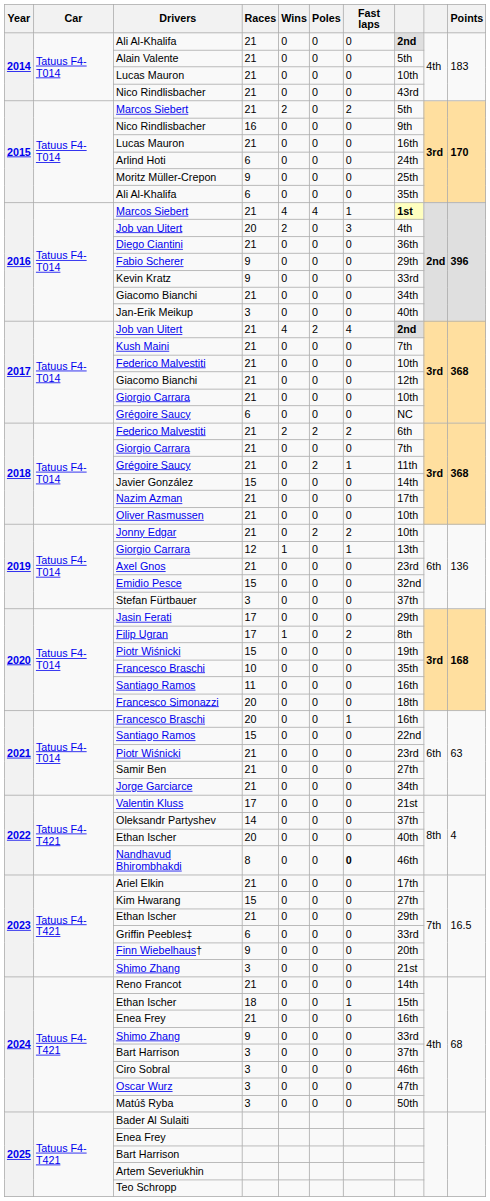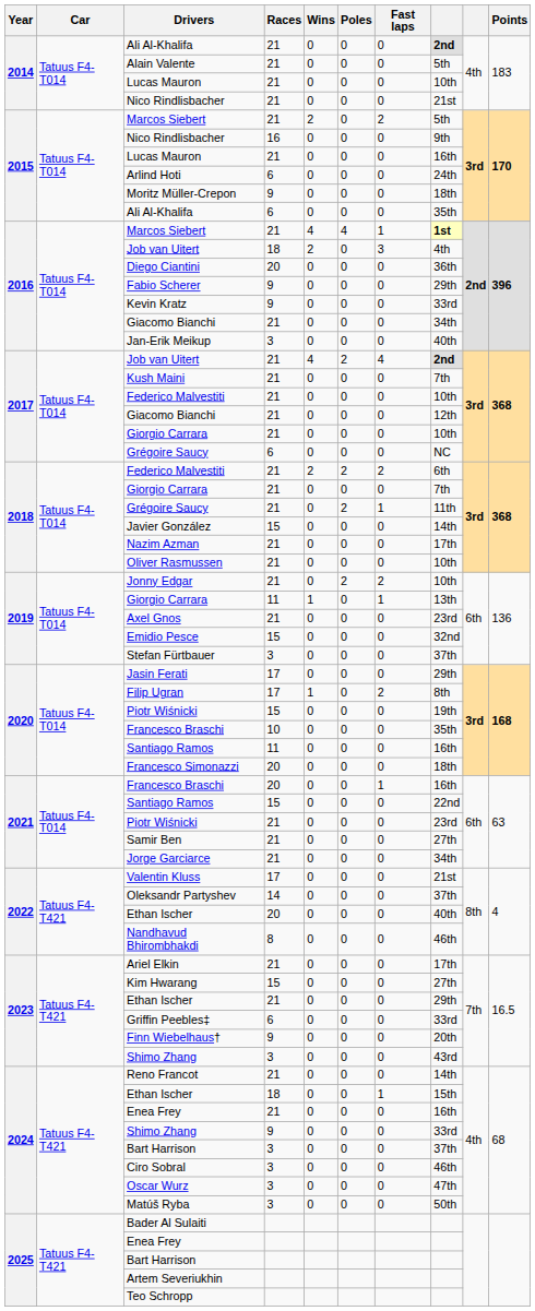 <table class="wikitable" style="font-size:85%">
 <tr>
 <th>Year</th>
 <th>Car</th>
 <th>Drivers</th>
 <th>Races</th>
 <th>Wins</th>
 <th>Poles</th>
 <th>Fast laps</th>
 <th></th>
 <th></th>
 <th>Points</th>
 </tr>
 <tr>
 <th rowspan=4><a href='#'>2014</a></th>
 <td rowspan=4><a href='#'>Tatuus F4-T014</a></td>
 <td> Ali Al-Khalifa</td>
 <td>21</td>
 <td>0</td>
 <td>0</td>
 <td>0</td>
 <td style="background:#DFDFDF;"><strong>2nd</strong></td>
 <td rowspan=4>4th</td>
 <td rowspan=4>183</td>
 </tr>
 <tr>
 <td> Alain Valente</td>
 <td>21</td>
 <td>0</td>
 <td>0</td>
 <td>0</td>
 <td>5th</td>
 </tr>
 <tr>
 <td> Lucas Mauron</td>
 <td>21</td>
 <td>0</td>
 <td>0</td>
 <td>0</td>
 <td>10th</td>
 </tr>
 <tr>
 <td> Nico Rindlisbacher</td>
 <td>21</td>
 <td>0</td>
 <td>0</td>
 <td>0</td>
-<td>43rd</td>
+<td>21st</td>
 </tr>
 <tr>
 <th rowspan=6><a href='#'>2015</a></th>
 <td rowspan=6><a href='#'>Tatuus F4-T014</a></td>
 <td> <a href='#'>Marcos Siebert</a></td>
 <td>21</td>
 <td>2</td>
 <td>0</td>
 <td>2</td>
 <td>5th</td>
 <td rowspan=6 style="background:#FFDF9F;"><strong>3rd</strong></td>
 <td rowspan=6 style="background:#FFDF9F;"><strong>170</strong></td>
 </tr>
 <tr>
 <td> Nico Rindlisbacher</td>
 <td>16</td>
 <td>0</td>
 <td>0</td>
 <td>0</td>
 <td>9th</td>
 </tr>
 <tr>
 <td> Lucas Mauron</td>
 <td>21</td>
 <td>0</td>
 <td>0</td>
 <td>0</td>
 <td>16th</td>
 </tr>
 <tr>
 <td> Arlind Hoti</td>
 <td>6</td>
 <td>0</td>
 <td>0</td>
 <td>0</td>
 <td>24th</td>
 </tr>
 <tr>
 <td> Moritz Müller-Crepon</td>
 <td>9</td>
 <td>0</td>
 <td>0</td>
 <td>0</td>
-<td>25th</td>
+<td>18th</td>
 </tr>
 <tr>
 <td> Ali Al-Khalifa</td>
 <td>6</td>
 <td>0</td>
 <td>0</td>
 <td>0</td>
 <td>35th</td>
 </tr>
 <tr>
 <th rowspan=7><a href='#'>2016</a></th>
 <td rowspan=7><a href='#'>Tatuus F4-T014</a></td>
 <td> <a href='#'>Marcos Siebert</a></td>
 <td>21</td>
 <td>4</td>
 <td>4</td>
 <td>1</td>
 <td style="background:#FFFFBF;"><strong>1st</strong></td>
 <td rowspan=7 style="background:#DFDFDF;"><strong>2nd</strong></td>
 <td rowspan=7 style="background:#DFDFDF;"><strong>396</strong></td>
 </tr>
 <tr>
 <td> <a href='#'>Job van Uitert</a></td>
-<td>20</td>
+<td>18</td>
 <td>2</td>
 <td>0</td>
 <td>3</td>
 <td>4th</td>
 </tr>
 <tr>
 <td> <a href='#'>Diego Ciantini</a></td>
-<td>21</td>
+<td>20</td>
 <td>0</td>
 <td>0</td>
 <td>0</td>
 <td>36th</td>
 </tr>
 <tr>
 <td> <a href='#'>Fabio Scherer</a></td>
 <td>9</td>
 <td>0</td>
 <td>0</td>
 <td>0</td>
 <td>29th</td>
 </tr>
 <tr>
 <td> Kevin Kratz</td>
 <td>9</td>
 <td>0</td>
 <td>0</td>
 <td>0</td>
 <td>33rd</td>
 </tr>
 <tr>
 <td> Giacomo Bianchi</td>
 <td>21</td>
 <td>0</td>
 <td>0</td>
 <td>0</td>
 <td>34th</td>
 </tr>
 <tr>
 <td> Jan-Erik Meikup</td>
 <td>3</td>
 <td>0</td>
 <td>0</td>
 <td>0</td>
 <td>40th</td>
 </tr>
 <tr>
 <th rowspan=6><a href='#'>2017</a></th>
 <td rowspan=6><a href='#'>Tatuus F4-T014</a></td>
 <td> <a href='#'>Job van Uitert</a></td>
 <td>21</td>
 <td>4</td>
 <td>2</td>
 <td>4</td>
 <td style="background:#DFDFDF;"><strong>2nd</strong></td>
 <td rowspan=6 style="background:#FFDF9F;"><strong>3rd</strong></td>
 <td rowspan=6 style="background:#FFDF9F;"><strong>368</strong></td>
 </tr>
 <tr>
 <td> <a href='#'>Kush Maini</a></td>
 <td>21</td>
 <td>0</td>
 <td>0</td>
 <td>0</td>
 <td>7th</td>
 </tr>
 <tr>
 <td> <a href='#'>Federico Malvestiti</a></td>
 <td>21</td>
 <td>0</td>
 <td>0</td>
 <td>0</td>
 <td>10th</td>
 </tr>
 <tr>
 <td> Giacomo Bianchi</td>
 <td>21</td>
 <td>0</td>
 <td>0</td>
 <td>0</td>
 <td>12th</td>
 </tr>
 <tr>
 <td> <a href='#'>Giorgio Carrara</a></td>
 <td>21</td>
 <td>0</td>
 <td>0</td>
 <td>0</td>
 <td>10th</td>
 </tr>
 <tr>
 <td> <a href='#'>Grégoire Saucy</a></td>
 <td>6</td>
 <td>0</td>
 <td>0</td>
 <td>0</td>
 <td>NC</td>
 </tr>
 <tr>
 <th rowspan=6><a href='#'>2018</a></th>
 <td rowspan=6><a href='#'>Tatuus F4-T014</a></td>
 <td> <a href='#'>Federico Malvestiti</a></td>
 <td>21</td>
 <td>2</td>
 <td>2</td>
 <td>2</td>
 <td>6th</td>
 <td rowspan=6 style="background:#FFDF9F;"><strong>3rd</strong></td>
 <td rowspan=6 style="background:#FFDF9F;"><strong>368</strong></td>
 </tr>
 <tr>
 <td> <a href='#'>Giorgio Carrara</a></td>
 <td>21</td>
 <td>0</td>
 <td>0</td>
 <td>0</td>
 <td>7th</td>
 </tr>
 <tr>
 <td> <a href='#'>Grégoire Saucy</a></td>
 <td>21</td>
 <td>0</td>
 <td>2</td>
 <td>1</td>
 <td>11th</td>
 </tr>
 <tr>
 <td> Javier González</td>
 <td>15</td>
 <td>0</td>
 <td>0</td>
 <td>0</td>
 <td>14th</td>
 </tr>
 <tr>
 <td> <a href='#'>Nazim Azman</a></td>
 <td>21</td>
 <td>0</td>
 <td>0</td>
 <td>0</td>
 <td>17th</td>
 </tr>
 <tr>
 <td> <a href='#'>Oliver Rasmussen</a></td>
 <td>21</td>
 <td>0</td>
 <td>0</td>
 <td>0</td>
 <td>10th</td>
 </tr>
 <tr>
 <th rowspan="5"><a href='#'>2019</a></th>
 <td rowspan="5"><a href='#'>Tatuus F4-T014</a></td>
 <td> <a href='#'>Jonny Edgar</a></td>
 <td>21</td>
 <td>0</td>
 <td>2</td>
 <td>2</td>
 <td>10th</td>
 <td rowspan=5>6th</td>
 <td rowspan=5>136</td>
 </tr>
 <tr>
 <td> <a href='#'>Giorgio Carrara</a></td>
-<td>12</td>
+<td>11</td>
 <td>1</td>
 <td>0</td>
 <td>1</td>
 <td>13th</td>
 </tr>
 <tr>
 <td> <a href='#'>Axel Gnos</a></td>
 <td>21</td>
 <td>0</td>
 <td>0</td>
 <td>0</td>
 <td>23rd</td>
 </tr>
 <tr>
 <td> <a href='#'>Emidio Pesce</a></td>
 <td>15</td>
 <td>0</td>
 <td>0</td>
 <td>0</td>
 <td>32nd</td>
 </tr>
 <tr>
 <td> Stefan Fürtbauer</td>
 <td>3</td>
 <td>0</td>
 <td>0</td>
 <td>0</td>
 <td>37th</td>
 </tr>
 <tr>
 <th rowspan="6"><a href='#'>2020</a></th>
 <td rowspan="6"><a href='#'>Tatuus F4-T014</a></td>
 <td> <a href='#'>Jasin Ferati</a></td>
 <td>17</td>
 <td>0</td>
 <td>0</td>
 <td>0</td>
 <td>29th</td>
 <td rowspan="6" style="background:#FFDF9F;"><strong>3rd</strong></td>
 <td rowspan="6" style="background:#FFDF9F;"><strong>168</strong></td>
 </tr>
 <tr>
 <td> <a href='#'>Filip Ugran</a></td>
 <td>17</td>
 <td>1</td>
 <td>0</td>
 <td>2</td>
 <td>8th</td>
 </tr>
 <tr>
 <td> <a href='#'>Piotr Wiśnicki</a></td>
 <td>15</td>
 <td>0</td>
 <td>0</td>
 <td>0</td>
 <td>19th</td>
 </tr>
 <tr>
 <td> <a href='#'>Francesco Braschi</a></td>
 <td>10</td>
 <td>0</td>
 <td>0</td>
 <td>0</td>
 <td>35th</td>
 </tr>
 <tr>
 <td> <a href='#'>Santiago Ramos</a></td>
 <td>11</td>
 <td>0</td>
 <td>0</td>
 <td>0</td>
 <td>16th</td>
 </tr>
 <tr>
 <td> <a href='#'>Francesco Simonazzi</a></td>
 <td>20</td>
 <td>0</td>
 <td>0</td>
 <td>0</td>
 <td>18th</td>
 </tr>
 <tr>
 <th rowspan="5"><a href='#'>2021</a></th>
 <td rowspan="5"><a href='#'>Tatuus F4-T014</a></td>
 <td> <a href='#'>Francesco Braschi</a></td>
 <td>20</td>
 <td>0</td>
 <td>0</td>
 <td>1</td>
 <td>16th</td>
 <td rowspan="5">6th</td>
 <td rowspan="5">63</td>
 </tr>
 <tr>
 <td> <a href='#'>Santiago Ramos</a></td>
 <td>15</td>
 <td>0</td>
 <td>0</td>
 <td>0</td>
 <td>22nd</td>
 </tr>
 <tr>
 <td> <a href='#'>Piotr Wiśnicki</a></td>
 <td>21</td>
 <td>0</td>
 <td>0</td>
 <td>0</td>
 <td>23rd</td>
 </tr>
 <tr>
 <td> Samir Ben</td>
 <td>21</td>
 <td>0</td>
 <td>0</td>
 <td>0</td>
 <td>27th</td>
 </tr>
 <tr>
 <td> <a href='#'>Jorge Garciarce</a></td>
 <td>21</td>
 <td>0</td>
 <td>0</td>
 <td>0</td>
 <td>34th</td>
 </tr>
 <tr>
 <th rowspan="4"><a href='#'>2022</a></th>
 <td rowspan="4"><a href='#'>Tatuus F4-T421</a></td>
 <td> <a href='#'>Valentin Kluss</a></td>
 <td>17</td>
 <td>0</td>
 <td>0</td>
 <td>0</td>
 <td>21st</td>
 <td rowspan="4">8th</td>
 <td rowspan="4">4</td>
 </tr>
 <tr>
 <td> Oleksandr Partyshev</td>
 <td>14</td>
 <td>0</td>
 <td>0</td>
 <td>0</td>
 <td>37th</td>
 </tr>
 <tr>
 <td> Ethan Ischer</td>
 <td>20</td>
 <td>0</td>
 <td>0</td>
 <td>0</td>
 <td>40th</td>
 </tr>
 <tr>
 <td> <a href='#'>Nandhavud Bhirombhakdi</a></td>
 <td>8</td>
 <td>0</td>
 <td>0</td>
-<td><strong>0</strong></td>
+<td>0</td>
 <td>46th</td>
 </tr>
 <tr>
 <th rowspan="6"><a href='#'>2023</a></th>
 <td rowspan="6"><a href='#'>Tatuus F4-T421</a></td>
 <td> Ariel Elkin</td>
 <td>21</td>
 <td>0</td>
 <td>0</td>
 <td>0</td>
 <td>17th</td>
 <td rowspan="6">7th</td>
 <td rowspan="6">16.5</td>
 </tr>
 <tr>
 <td> Kim Hwarang</td>
 <td>15</td>
 <td>0</td>
 <td>0</td>
 <td>0</td>
 <td>27th</td>
 </tr>
 <tr>
 <td> Ethan Ischer</td>
 <td>21</td>
 <td>0</td>
 <td>0</td>
 <td>0</td>
 <td>29th</td>
 </tr>
 <tr>
 <td> Griffin Peebles‡</td>
 <td>6</td>
 <td>0</td>
 <td>0</td>
 <td>0</td>
 <td>33rd</td>
 </tr>
 <tr>
 <td> <a href='#'>Finn Wiebelhaus</a>†</td>
 <td>9</td>
 <td>0</td>
 <td>0</td>
 <td>0</td>
 <td>20th</td>
 </tr>
 <tr>
 <td> <a href='#'>Shimo Zhang</a></td>
 <td>3</td>
 <td>0</td>
 <td>0</td>
 <td>0</td>
-<td>21st</td>
+<td>43rd</td>
 </tr>
 <tr>
 <th rowspan="8"><a href='#'>2024</a></th>
 <td rowspan="8"><a href='#'>Tatuus F4-T421</a></td>
 <td> Reno Francot</td>
 <td>21</td>
 <td>0</td>
 <td>0</td>
 <td>0</td>
 <td>14th</td>
 <td rowspan="8">4th</td>
 <td rowspan="8">68</td>
 </tr>
 <tr>
 <td> Ethan Ischer</td>
 <td>18</td>
 <td>0</td>
 <td>0</td>
 <td>1</td>
 <td>15th</td>
 </tr>
 <tr>
 <td> Enea Frey</td>
 <td>21</td>
 <td>0</td>
 <td>0</td>
 <td>0</td>
 <td>16th</td>
 </tr>
 <tr>
 <td> <a href='#'>Shimo Zhang</a></td>
 <td>9</td>
 <td>0</td>
 <td>0</td>
 <td>0</td>
 <td>33rd</td>
 </tr>
 <tr>
 <td> Bart Harrison</td>
 <td>3</td>
 <td>0</td>
 <td>0</td>
 <td>0</td>
 <td>37th</td>
 </tr>
 <tr>
 <td> Ciro Sobral</td>
 <td>3</td>
 <td>0</td>
 <td>0</td>
 <td>0</td>
 <td>46th</td>
 </tr>
 <tr>
 <td> <a href='#'>Oscar Wurz</a></td>
 <td>3</td>
 <td>0</td>
 <td>0</td>
 <td>0</td>
 <td>47th</td>
 </tr>
 <tr>
 <td> Matúš Ryba</td>
 <td>3</td>
 <td>0</td>
 <td>0</td>
 <td>0</td>
 <td>50th</td>
 </tr>
 <tr>
 <th rowspan="5"><a href='#'>2025</a></th>
 <td rowspan="5"><a href='#'>Tatuus F4-T421</a></td>
 <td> Bader Al Sulaiti</td>
 <td></td>
 <td></td>
 <td></td>
 <td></td>
 <td></td>
 <td rowspan="5"></td>
 <td rowspan="5"></td>
 </tr>
 <tr>
 <td> Enea Frey</td>
 <td></td>
 <td></td>
 <td></td>
 <td></td>
 <td></td>
 </tr>
 <tr>
 <td> Bart Harrison</td>
 <td></td>
 <td></td>
 <td></td>
 <td></td>
 <td></td>
 </tr>
 <tr>
 <td> Artem Severiukhin</td>
 <td></td>
 <td></td>
 <td></td>
 <td></td>
 <td></td>
 </tr>
 <tr>
 <td> Teo Schropp</td>
 <td></td>
 <td></td>
 <td></td>
 <td></td>
 <td></td>
 </tr>
 </table>
